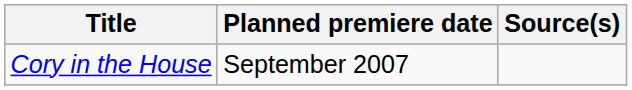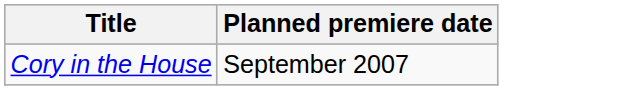 <table class="wikitable sortable">
 <tr>
 <th>Title</th>
 <th>Planned premiere date</th>
-<th>Source(s)</th>
 </tr>
 <tr>
 <td><em><a href='#'>Cory in the House</a></em></td>
 <td>September 2007</td>
-<td></td>
 </tr>
 </table>
